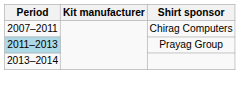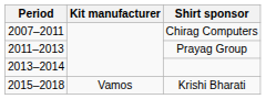 <table class="wikitable" style="text-align:center;margin-left:1em;float:center">
 <tr>
 <th>Period</th>
 <th>Kit manufacturer</th>
 <th>Shirt sponsor</th>
 </tr>
 <tr>
 <td>2007–2011</td>
 <td rowspan=3></td>
 <td>Chirag Computers</td>
 </tr>
 <tr>
-<td style="background: lightblue;">2011–2013</td>
+<td>2011–2013</td>
 <td>Prayag Group</td>
 </tr>
 <tr>
 <td>2013–2014</td>
 <td></td>
 </tr>
+<tr>
+<td>2015–2018</td>
+<td>Vamos</td>
+<td>Krishi Bharati</td>
+</tr>
 </table>
